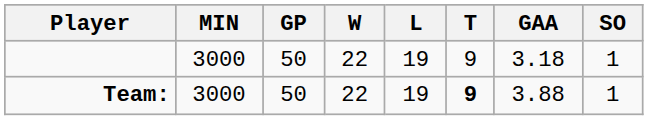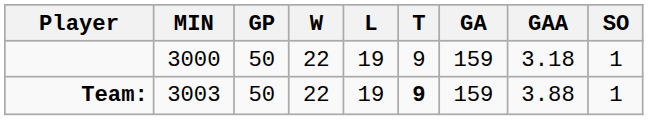 <table class="wikitable sortable" width="60%">
 <tr>
 <th bgcolor="#DDDDFF" width="10%">Player</th>
 <th width="3%" bgcolor="#DDDDFF" title="Minutes played">MIN</th>
 <th width="3%" bgcolor="#DDDDFF" title="Games played in">GP</th>
 <th width="3%" bgcolor="#DDDDFF" title="Wins">W</th>
 <th width="3%" bgcolor="#DDDDFF"title="Losses">L</th>
 <th width="3%" bgcolor="#DDDDFF" title="Ties">T</th>
+<th width="3%" bgcolor="#DDDDFF" title="Goals against">GA</th>
 <th width="3%" bgcolor="#DDDDFF" title="Goals against average">GAA</th>
 <th width="3%" bgcolor="#DDDDFF"title="Shut-outs">SO</th>
 </tr>
 <tr align="center">
 <td align="right"></td>
 <td>3000</td>
 <td>50</td>
 <td>22</td>
 <td>19</td>
 <td>9</td>
+<td>159</td>
 <td>3.18</td>
 <td>1</td>
 </tr>
 <tr align="center">
 <td align="right"><strong>Team:</strong></td>
-<td>3000</td>
+<td>3003</td>
 <td>50</td>
 <td>22</td>
 <td>19</td>
 <td><strong>9</strong></td>
+<td>159</td>
 <td>3.88</td>
 <td>1</td>
 </tr>
 </table>
